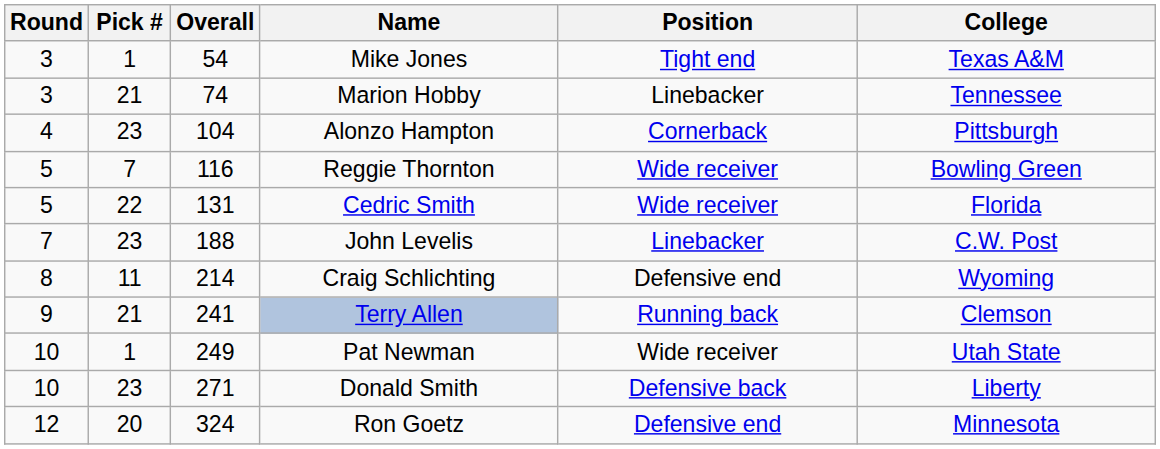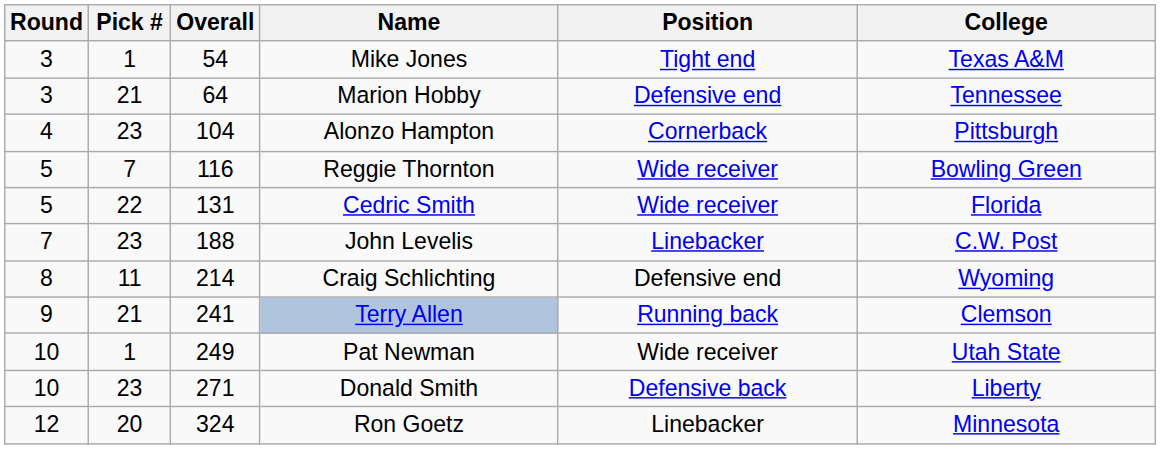 <table class="wikitable sortable" style="text-align:center">
 <tr>
 <th width=50px>Round</th>
 <th width=50px>Pick #</th>
 <th width=50px>Overall</th>
 <th width=200px>Name</th>
 <th width=200px>Position</th>
 <th width=200px>College</th>
 </tr>
 <tr>
 <td>3</td>
 <td>1</td>
 <td>54</td>
 <td>Mike Jones</td>
 <td><a href='#'>Tight end</a></td>
 <td><a href='#'>Texas A&M</a></td>
 </tr>
 <tr>
 <td>3</td>
 <td>21</td>
-<td>74</td>
+<td>64</td>
 <td>Marion Hobby</td>
-<td>Linebacker</td>
+<td><a href='#'>Defensive end</a></td>
 <td><a href='#'>Tennessee</a></td>
 </tr>
 <tr>
 <td>4</td>
 <td>23</td>
 <td>104</td>
 <td>Alonzo Hampton</td>
 <td><a href='#'>Cornerback</a></td>
 <td><a href='#'>Pittsburgh</a></td>
 </tr>
 <tr>
 <td>5</td>
 <td>7</td>
 <td>116</td>
 <td>Reggie Thornton</td>
 <td><a href='#'>Wide receiver</a></td>
 <td><a href='#'>Bowling Green</a></td>
 </tr>
 <tr>
 <td>5</td>
 <td>22</td>
 <td>131</td>
 <td><a href='#'>Cedric Smith</a></td>
 <td><a href='#'>Wide receiver</a></td>
 <td><a href='#'>Florida</a></td>
 </tr>
 <tr>
 <td>7</td>
 <td>23</td>
 <td>188</td>
 <td>John Levelis</td>
 <td><a href='#'>Linebacker</a></td>
 <td><a href='#'>C.W. Post</a></td>
 </tr>
 <tr>
 <td>8</td>
 <td>11</td>
 <td>214</td>
 <td>Craig Schlichting</td>
 <td>Defensive end</td>
 <td><a href='#'>Wyoming</a></td>
 </tr>
 <tr>
 <td>9</td>
 <td>21</td>
 <td>241</td>
 <td bgcolor=lightsteelblue><a href='#'>Terry Allen</a></td>
 <td><a href='#'>Running back</a></td>
 <td><a href='#'>Clemson</a></td>
 </tr>
 <tr>
 <td>10</td>
 <td>1</td>
 <td>249</td>
 <td>Pat Newman</td>
 <td>Wide receiver</td>
 <td><a href='#'>Utah State</a></td>
 </tr>
 <tr>
 <td>10</td>
 <td>23</td>
 <td>271</td>
 <td>Donald Smith</td>
 <td><a href='#'>Defensive back</a></td>
 <td><a href='#'>Liberty</a></td>
 </tr>
 <tr>
 <td>12</td>
 <td>20</td>
 <td>324</td>
 <td>Ron Goetz</td>
-<td><a href='#'>Defensive end</a></td>
+<td>Linebacker</td>
 <td><a href='#'>Minnesota</a></td>
 </tr>
 </table>
